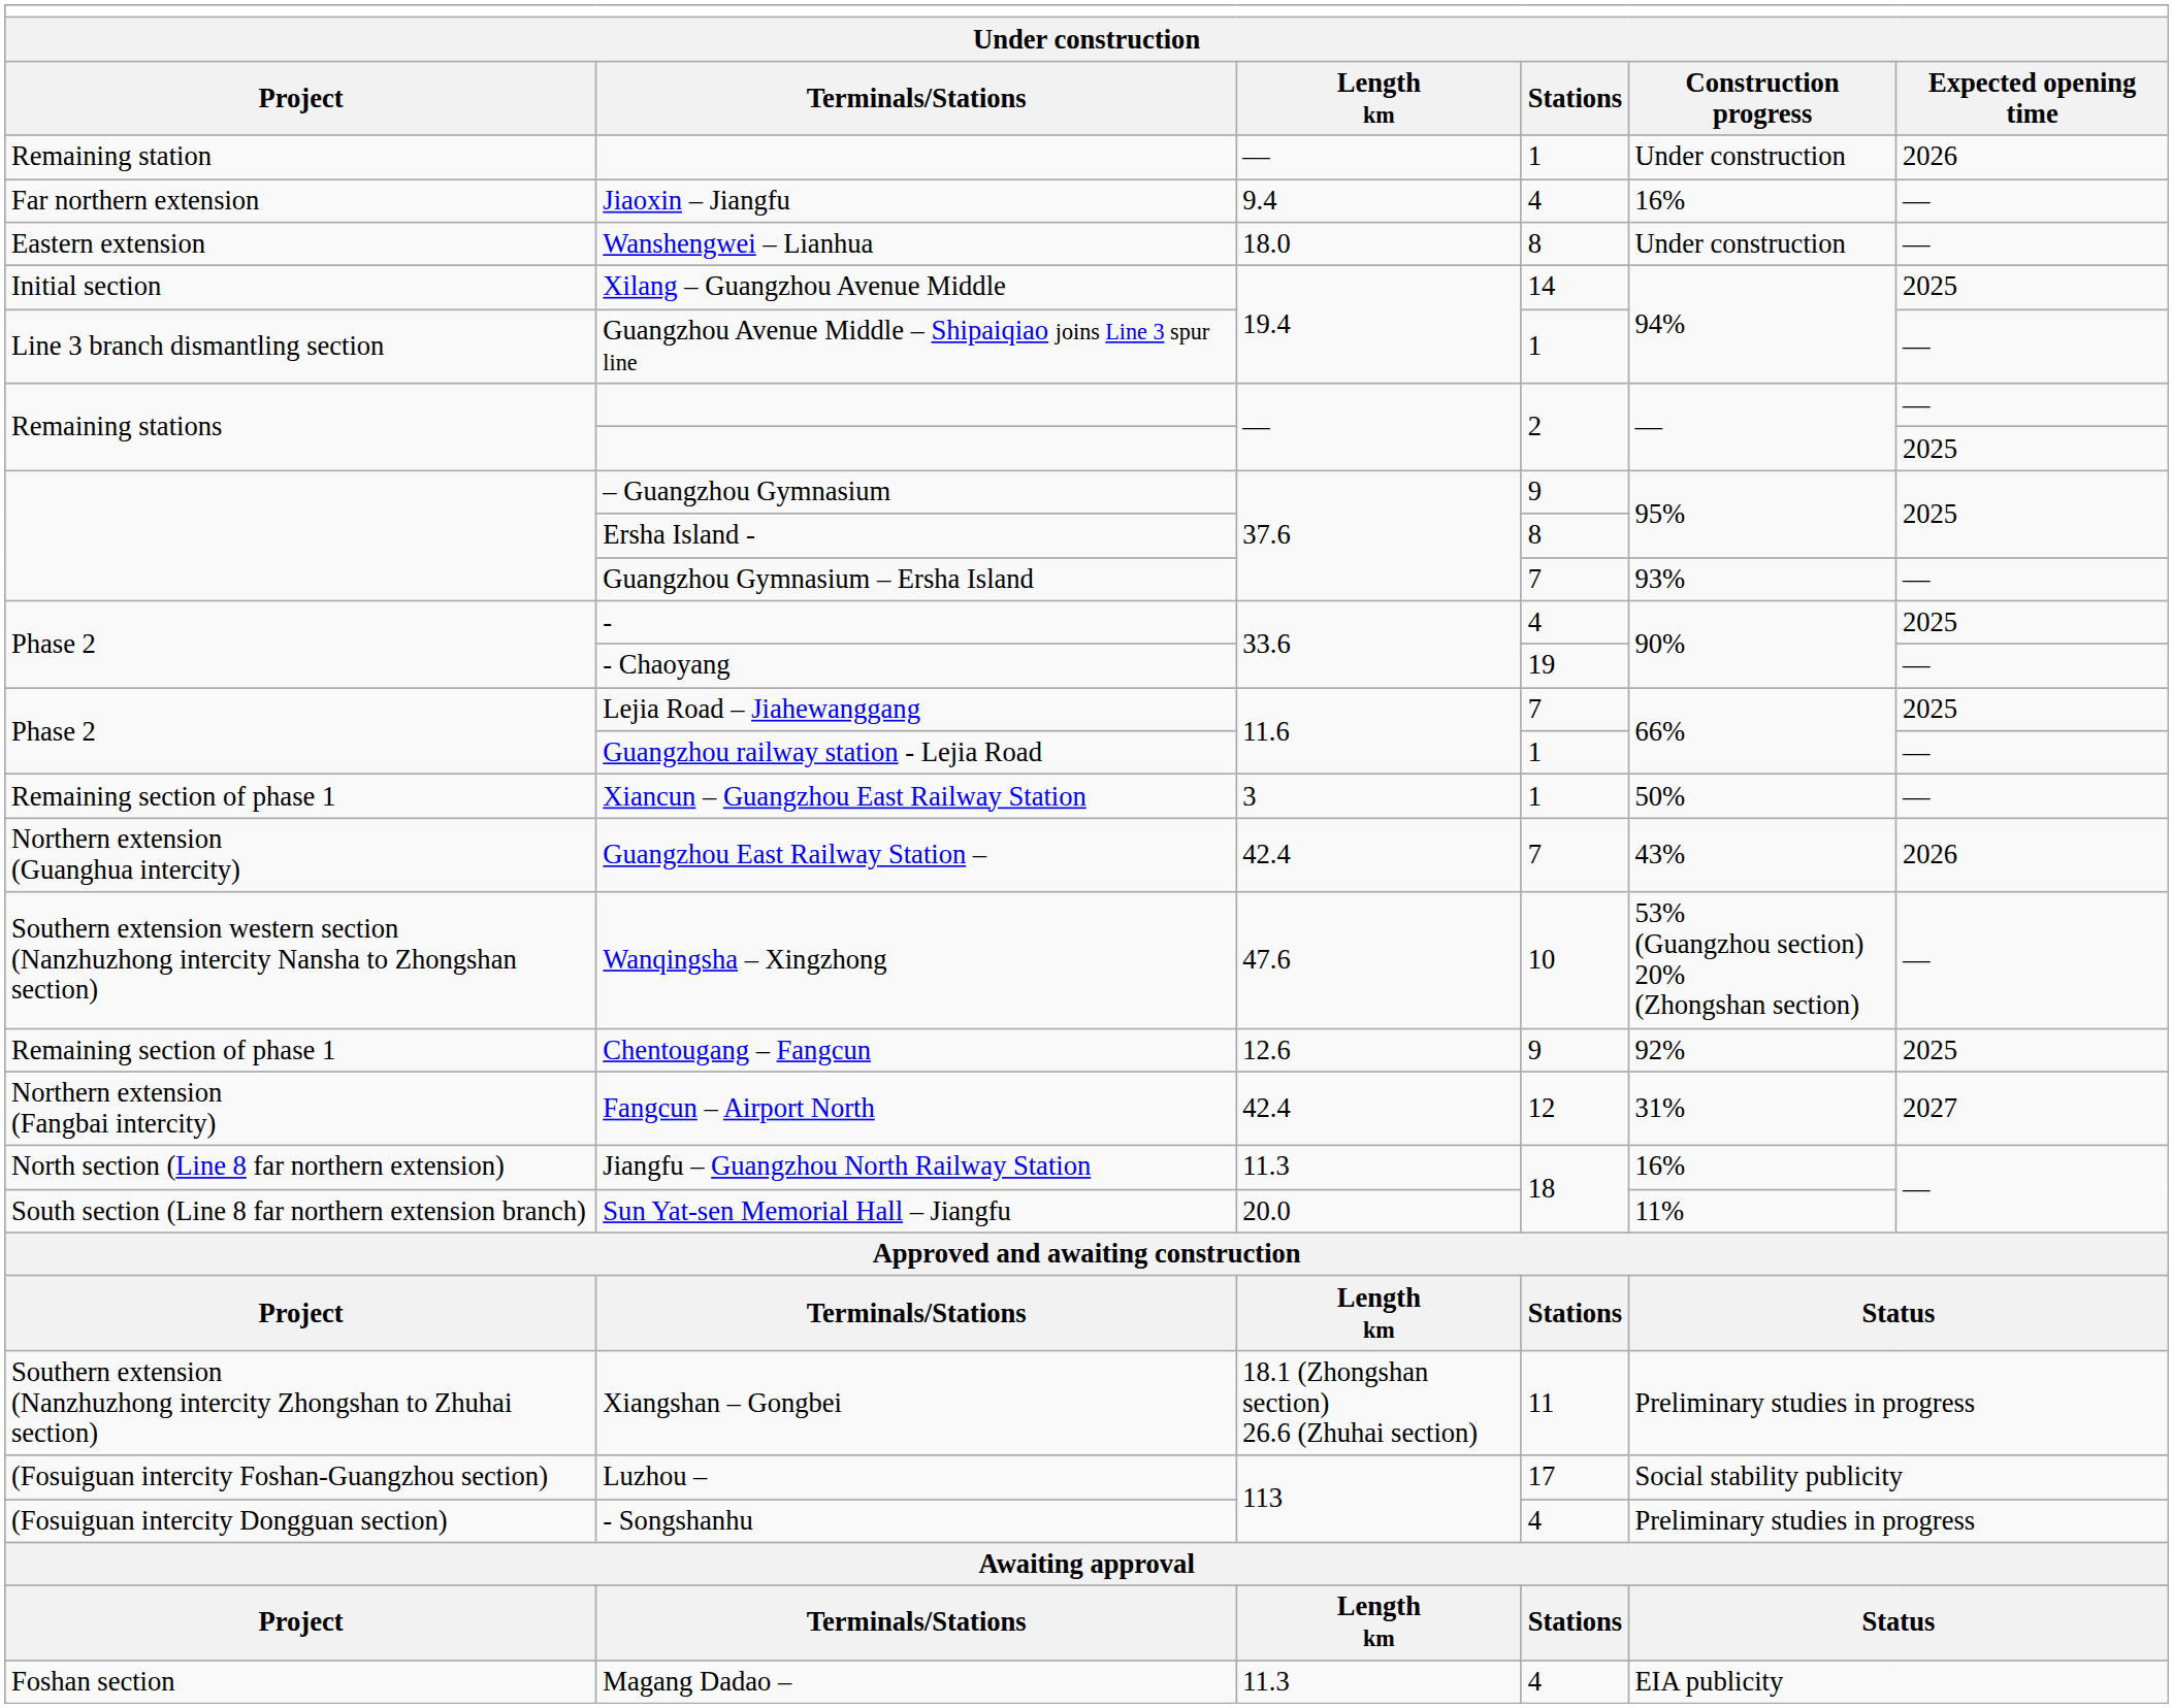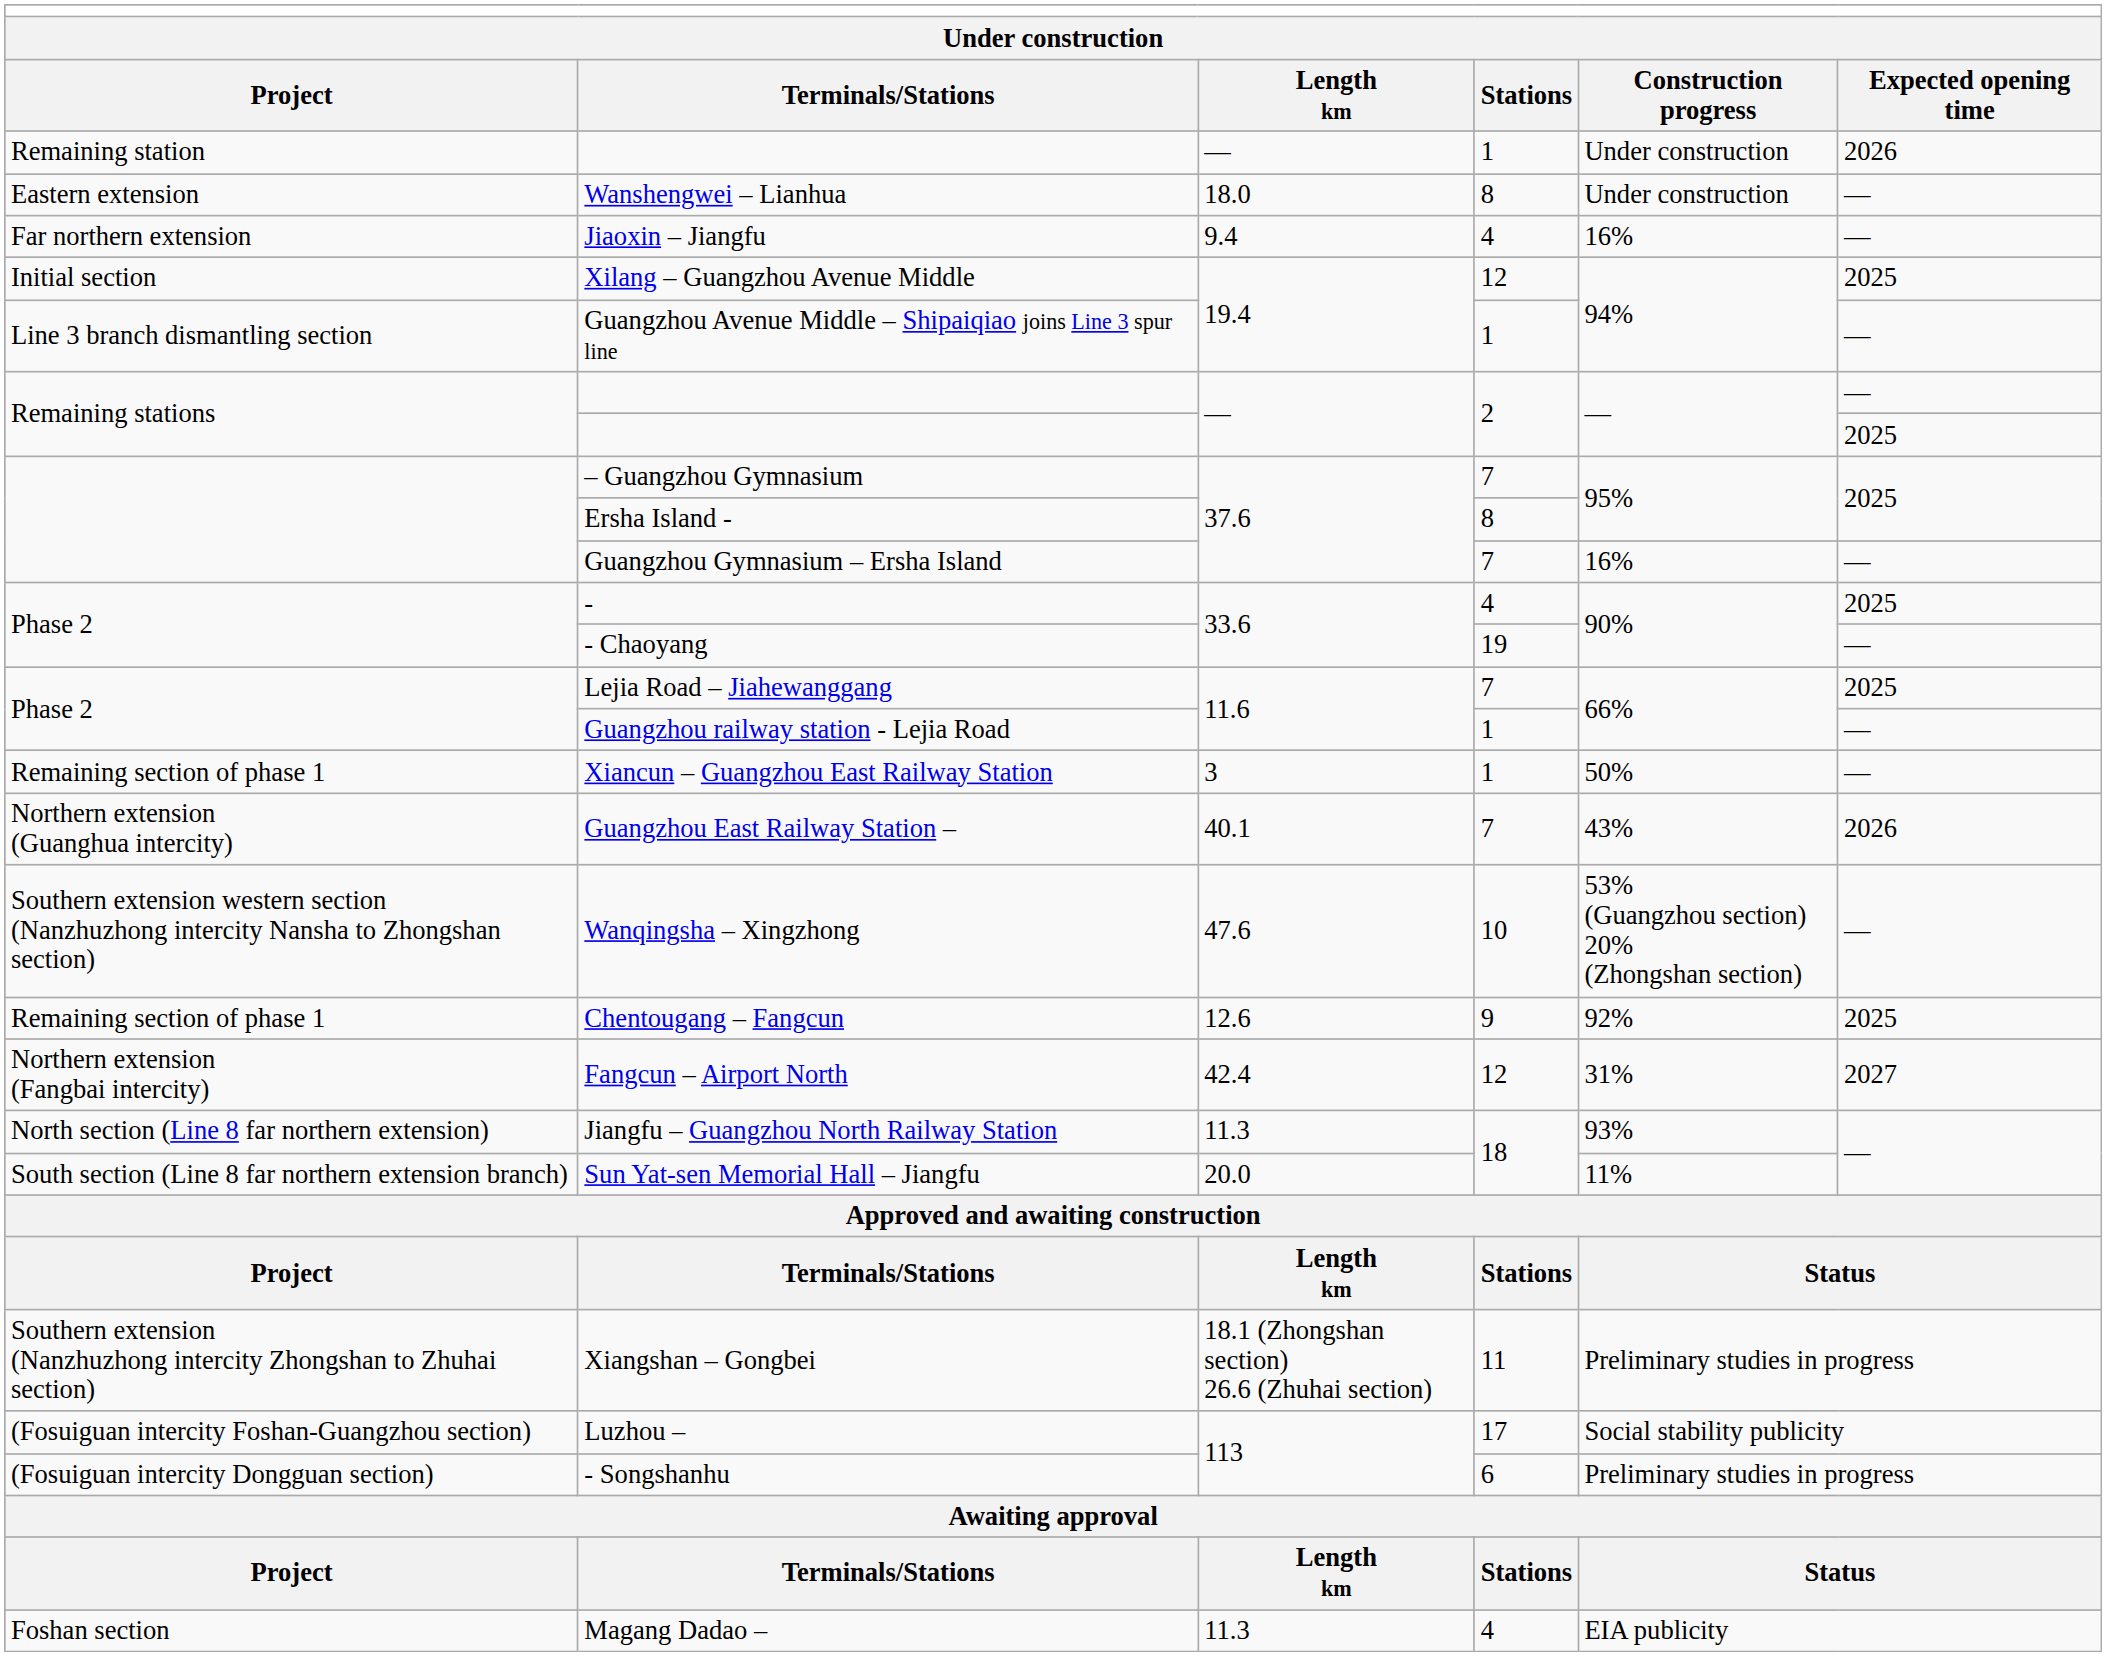 <table class="wikitable" style="text-align:left; margin:0 auto;">
 <tr>
 <td colspan="6" bgcolor="#fff" align=center></td>
 </tr>
 <tr>
 <th colspan=6>Under construction</th>
 </tr>
 <tr>
 <th>Project</th>
 <th>Terminals/Stations</th>
 <th>Length<br><small>km</small></th>
 <th>Stations</th>
 <th>Construction progress</th>
 <th>Expected opening time</th>
 </tr>
 <tr>
 <td> Remaining station</td>
 <td></td>
 <td>—</td>
 <td>1</td>
 <td>Under construction</td>
 <td>2026</td>
 </tr>
 <tr>
+<td> Eastern extension</td>
+<td style="text-align: left;"><a href='#'>Wanshengwei</a> – Lianhua</td>
+<td>18.0</td>
+<td>8</td>
+<td>Under construction</td>
+<td>—</td>
+</tr>
+<tr>
 <td> Far northern extension</td>
 <td><a href='#'>Jiaoxin</a> – Jiangfu</td>
 <td>9.4</td>
 <td>4</td>
 <td>16%</td>
 <td>—</td>
 </tr>
 <tr>
-<td> Eastern extension</td>
-<td style="text-align: left;"><a href='#'>Wanshengwei</a> – Lianhua</td>
-<td>18.0</td>
-<td>8</td>
-<td>Under construction</td>
-<td>—</td>
-</tr>
-<tr>
 <td> Initial section</td>
 <td><a href='#'>Xilang</a> – Guangzhou Avenue Middle</td>
 <td rowspan=2>19.4</td>
-<td>14</td>
+<td>12</td>
 <td rowspan=2>94%</td>
 <td>2025</td>
 </tr>
 <tr>
 <td> Line 3 branch dismantling section</td>
 <td>Guangzhou Avenue Middle – <a href='#'>Shipaiqiao</a> <small>joins <a href='#'>Line 3</a> spur line</small></td>
 <td>1</td>
 <td>—</td>
 </tr>
 <tr>
 <td rowspan=2> Remaining stations</td>
 <td></td>
 <td rowspan=2>—</td>
 <td rowspan=2>2</td>
 <td rowspan=2>—</td>
 <td>—</td>
 </tr>
 <tr>
 <td></td>
 <td>2025</td>
 </tr>
 <tr>
 <td rowspan=3></td>
 <td style="text-align: left;"> – Guangzhou Gymnasium</td>
 <td rowspan=3>37.6</td>
-<td>9</td>
+<td>7</td>
 <td rowspan=2>95%</td>
 <td rowspan=2>2025</td>
 </tr>
 <tr>
 <td style="text-align: left;">Ersha Island - </td>
 <td>8</td>
 </tr>
 <tr>
 <td style="text-align: left;">Guangzhou Gymnasium – Ersha Island</td>
 <td>7</td>
-<td>93%</td>
+<td>16%</td>
 <td>—</td>
 </tr>
 <tr>
 <td rowspan=2> Phase 2</td>
 <td> - </td>
 <td rowspan=2>33.6</td>
 <td>4</td>
 <td rowspan=2>90%</td>
 <td>2025</td>
 </tr>
 <tr>
 <td> - Chaoyang</td>
 <td>19</td>
 <td>—</td>
 </tr>
 <tr>
 <td rowspan=2> Phase 2</td>
 <td>Lejia Road – <a href='#'>Jiahewanggang</a></td>
 <td rowspan=2>11.6</td>
 <td>7</td>
 <td rowspan=2>66%</td>
 <td>2025</td>
 </tr>
 <tr>
 <td><a href='#'>Guangzhou railway station</a> - Lejia Road</td>
 <td>1</td>
 <td>—</td>
 </tr>
 <tr>
 <td> Remaining section of phase 1</td>
 <td><a href='#'>Xiancun</a> – <a href='#'>Guangzhou East Railway Station</a></td>
 <td>3</td>
 <td>1</td>
 <td>50%</td>
 <td>—</td>
 </tr>
 <tr>
 <td> Northern extension<br>(Guanghua intercity)</td>
 <td><a href='#'>Guangzhou East Railway Station</a> – </td>
-<td>42.4</td>
+<td>40.1</td>
 <td>7</td>
 <td>43%</td>
 <td>2026</td>
 </tr>
 <tr>
 <td> Southern extension western section<br>(Nanzhuzhong intercity Nansha to Zhongshan section)</td>
 <td style="text-align: left;"><a href='#'>Wanqingsha</a> – Xingzhong</td>
 <td>47.6</td>
 <td>10</td>
 <td>53%<br>(Guangzhou section)<br>20%<br>(Zhongshan section)</td>
 <td>—</td>
 </tr>
 <tr>
 <td> Remaining section of phase 1</td>
 <td><a href='#'>Chentougang</a> – <a href='#'>Fangcun</a></td>
 <td>12.6</td>
 <td>9</td>
 <td>92%</td>
 <td>2025</td>
 </tr>
 <tr>
 <td> Northern extension<br>(Fangbai intercity)</td>
 <td style="text-align: left;"><a href='#'>Fangcun</a> – <a href='#'>Airport North</a></td>
 <td>42.4</td>
 <td>12</td>
 <td>31%</td>
 <td>2027</td>
 </tr>
 <tr>
 <td> North section (<a href='#'>Line 8</a> far northern extension)</td>
 <td>Jiangfu – <a href='#'>Guangzhou North Railway Station</a></td>
 <td>11.3</td>
 <td rowspan="2">18</td>
-<td>16%</td>
+<td>93%</td>
 <td rowspan=2>—</td>
 </tr>
 <tr>
 <td> South section (Line 8 far northern extension branch)</td>
 <td style="text-align: left;"><a href='#'>Sun Yat-sen Memorial Hall</a> – Jiangfu</td>
 <td>20.0</td>
 <td>11%</td>
 </tr>
 <tr>
 <th colspan="6">Approved and awaiting construction</th>
 </tr>
 <tr>
 <th>Project</th>
 <th>Terminals/Stations</th>
 <th>Length<br><small>km</small></th>
 <th>Stations</th>
 <th colspan=2>Status</th>
 </tr>
 <tr>
 <td> Southern extension<br>(Nanzhuzhong intercity Zhongshan to Zhuhai section)</td>
 <td style="text-align: left;">Xiangshan – Gongbei</td>
 <td>18.1 (Zhongshan section)<br>26.6 (Zhuhai section)</td>
 <td>11</td>
 <td colspan=2>Preliminary studies in progress</td>
 </tr>
 <tr>
 <td> (Fosuiguan intercity Foshan-Guangzhou section)</td>
 <td style="text-align: left;">Luzhou – </td>
 <td rowspan=2>113</td>
 <td>17</td>
 <td colspan=2>Social stability publicity</td>
 </tr>
 <tr>
 <td> (Fosuiguan intercity Dongguan section)</td>
 <td style="text-align: left;"> - Songshanhu</td>
-<td>4</td>
+<td>6</td>
 <td colspan=2>Preliminary studies in progress</td>
 </tr>
 <tr>
 <th colspan=6>Awaiting approval</th>
 </tr>
 <tr>
 <th>Project</th>
 <th>Terminals/Stations</th>
 <th>Length<br><small>km</small></th>
 <th>Stations</th>
 <th colspan=2>Status</th>
 </tr>
 <tr>
 <td> Foshan section</td>
 <td style="text-align: left;">Magang Dadao –  </td>
 <td>11.3</td>
 <td>4</td>
 <td colspan=2>EIA publicity</td>
 </tr>
 </table>
